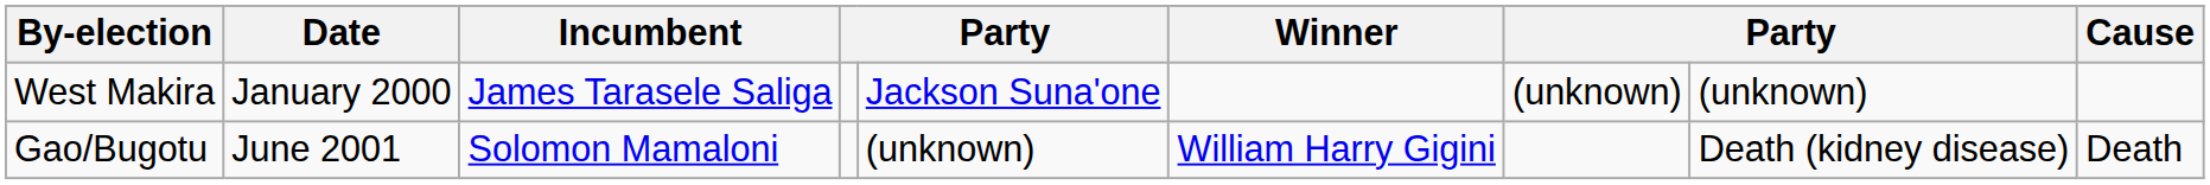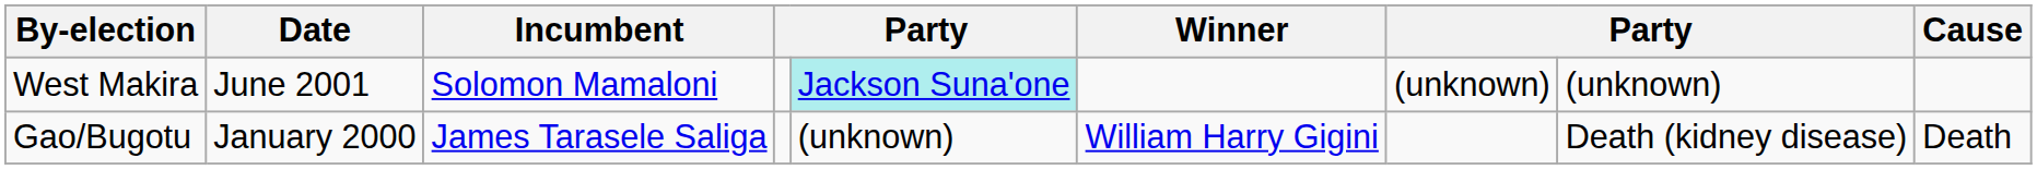 <table class="wikitable">
 <tr>
 <th>By-election</th>
 <th>Date</th>
 <th>Incumbent</th>
 <th colspan=2>Party</th>
 <th>Winner</th>
 <th colspan=2>Party</th>
 <th>Cause</th>
 </tr>
 <tr>
 <td>West Makira</td>
-<td>January 2000</td>
-<td><a href='#'>James Tarasele Saliga</a></td>
+<td>June 2001</td>
+<td><a href='#'>Solomon Mamaloni</a></td>
 <td></td>
-<td><a href='#'>Jackson Suna'one</a></td>
+<td style="background: paleturquoise;"><a href='#'>Jackson Suna'one</a></td>
 <td style="background-color:inherit;"></td>
 <td>(unknown)</td>
 <td>(unknown)</td>
 </tr>
 <tr>
 <td>Gao/Bugotu</td>
-<td>June 2001</td>
-<td><a href='#'>Solomon Mamaloni</a></td>
+<td>January 2000</td>
+<td><a href='#'>James Tarasele Saliga</a></td>
 <td style="background-color:inherit;"></td>
 <td>(unknown)</td>
 <td><a href='#'>William Harry Gigini</a></td>
 <td style="background-color:inherit;"></td>
 <td>Death (kidney disease)</td>
 <td>Death</td>
 </tr>
 </table>
